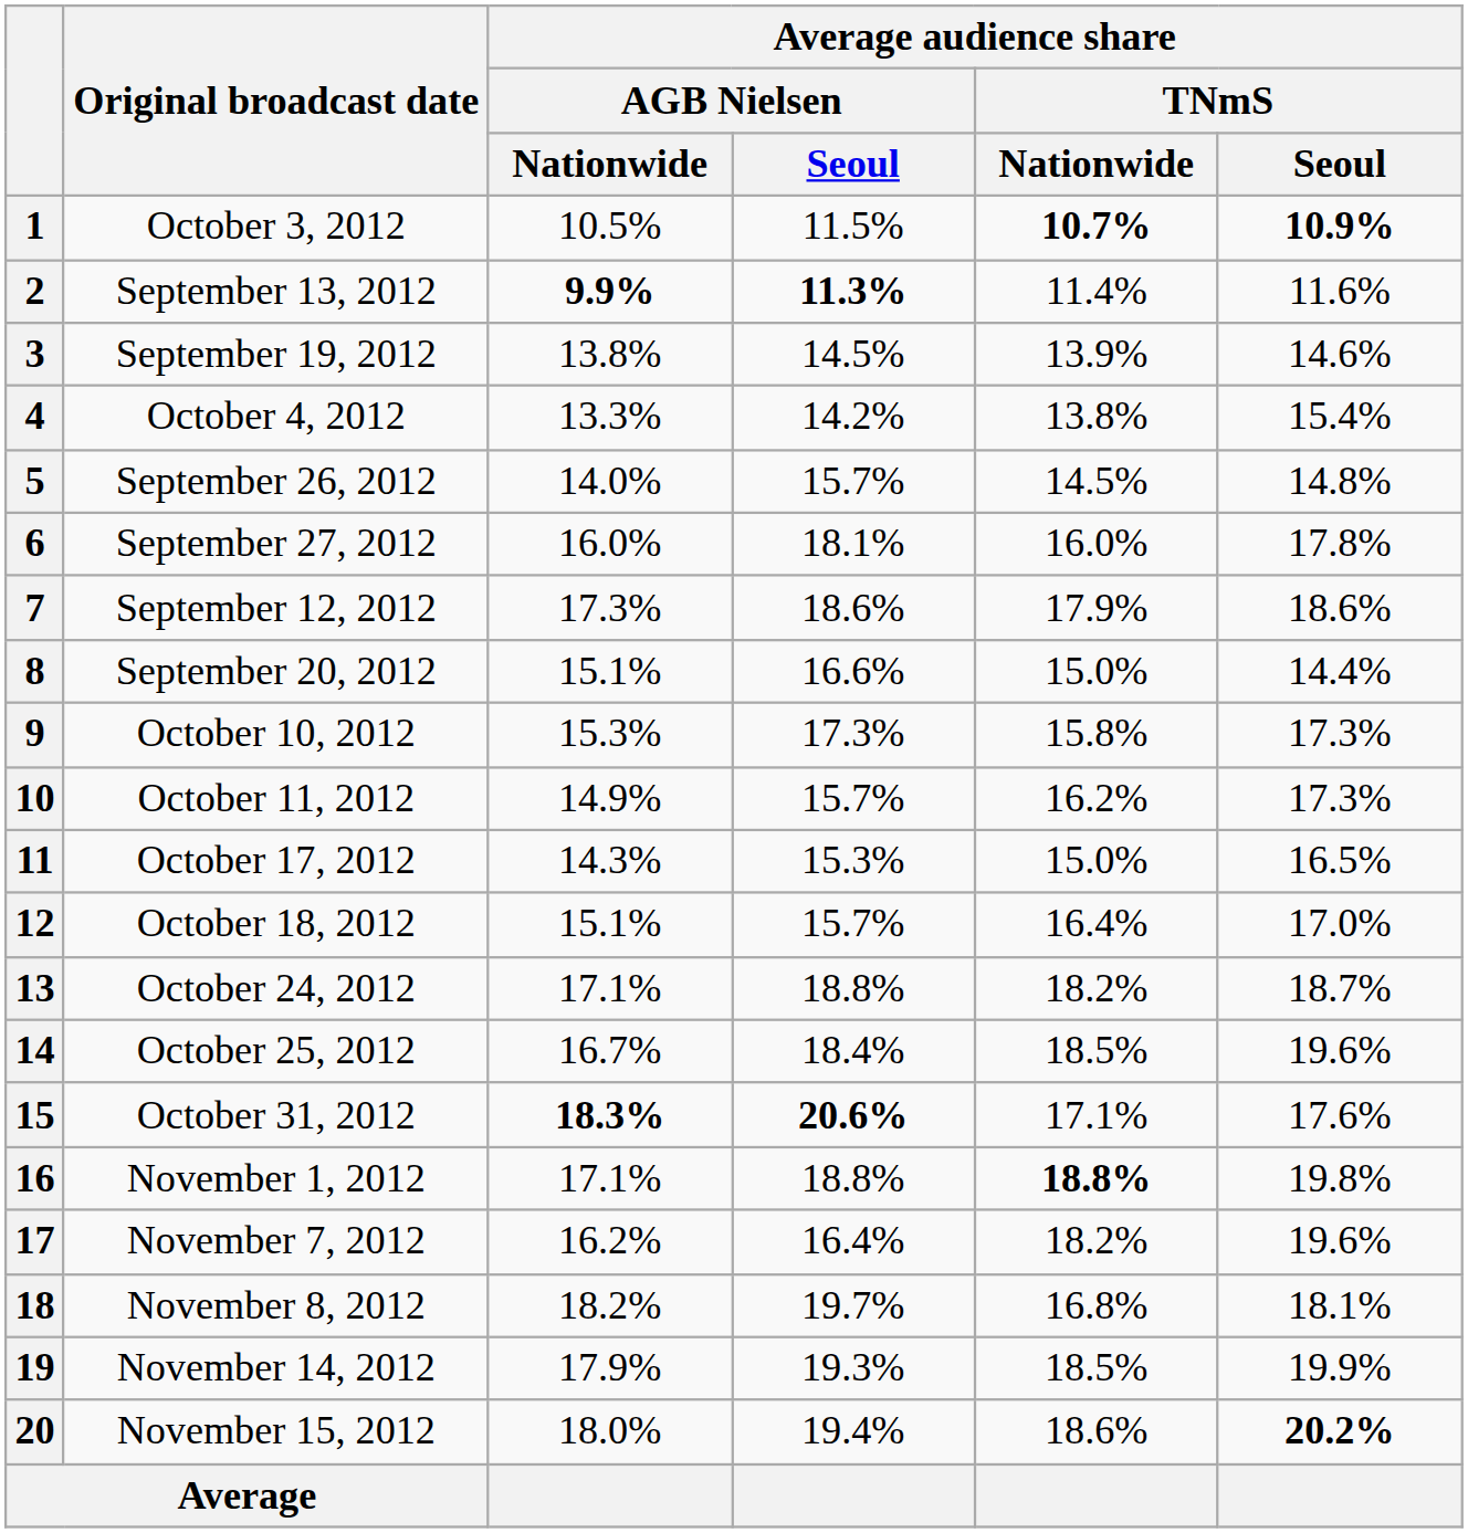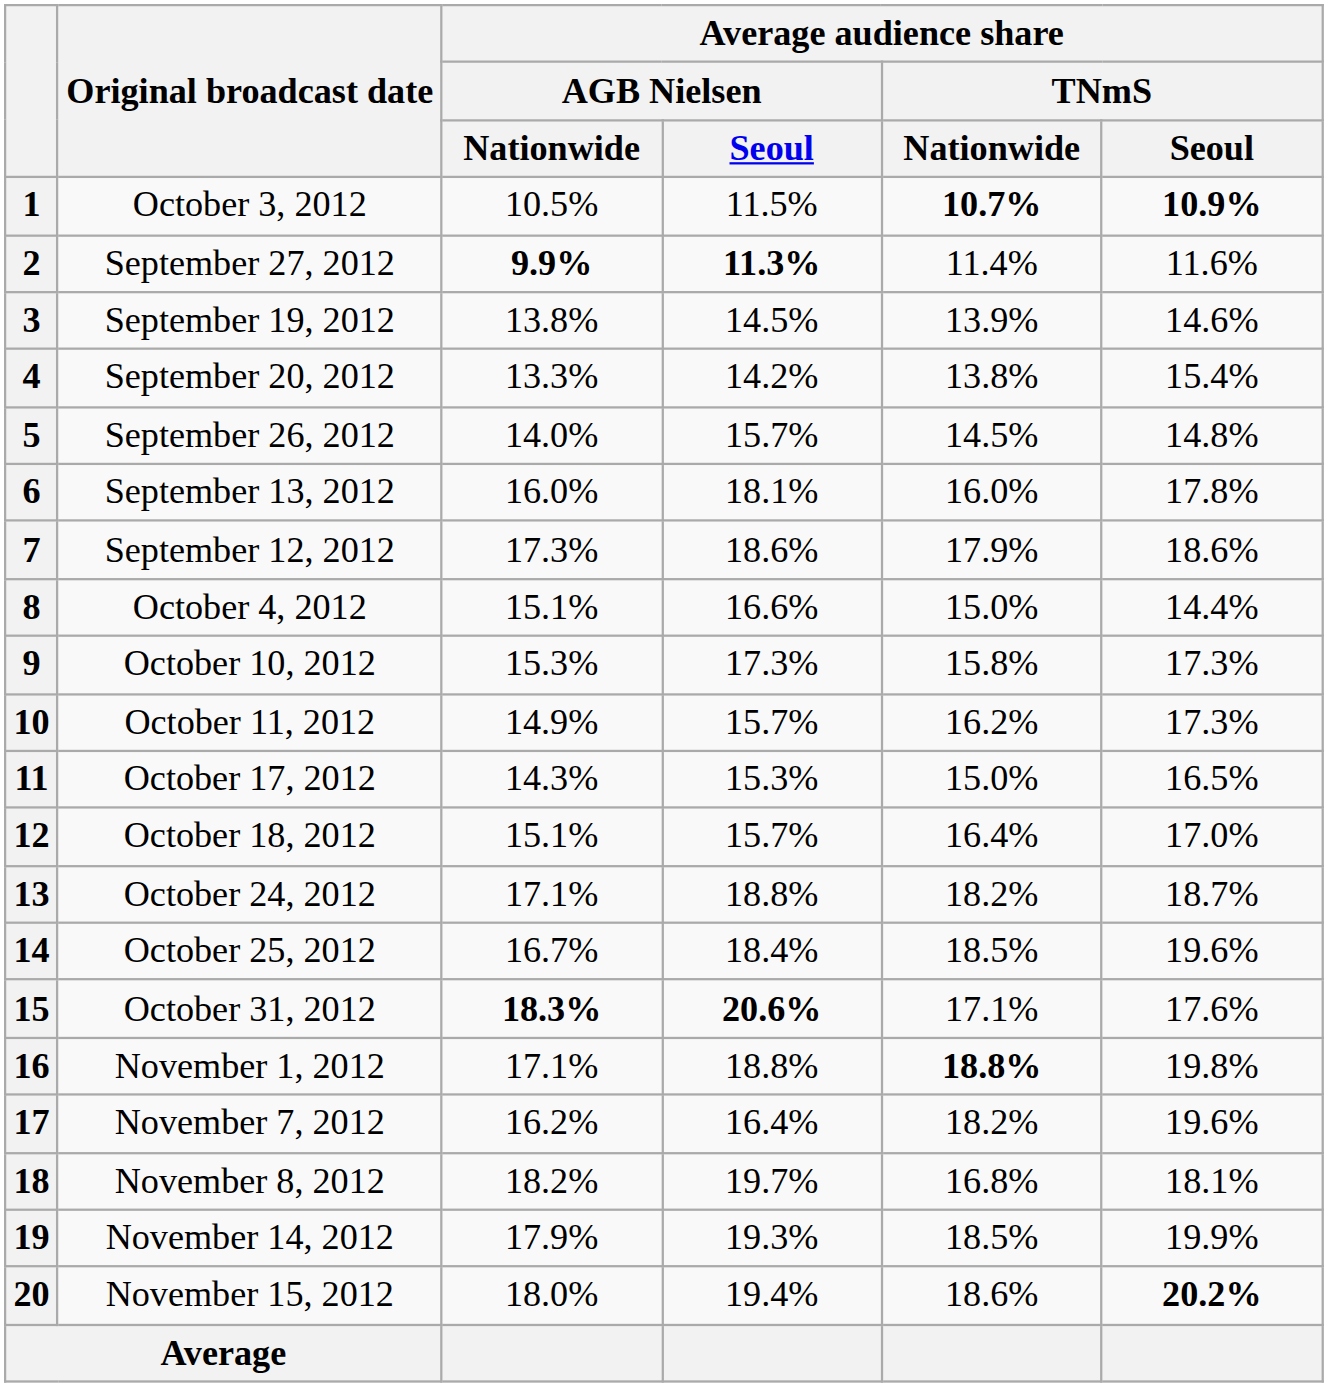 <table class=wikitable style="text-align:center">
 <tr>
 <th rowspan="3"></th>
 <th rowspan="3">Original broadcast date</th>
 <th colspan="4">Average audience share</th>
 </tr>
 <tr>
 <th colspan="2">AGB Nielsen</th>
 <th colspan="2">TNmS</th>
 </tr>
 <tr>
 <th width=90>Nationwide</th>
 <th width=90><a href='#'>Seoul</a></th>
 <th width=90>Nationwide</th>
 <th width=90>Seoul</th>
 </tr>
 <tr>
 <th>1</th>
 <td>October 3, 2012</td>
 <td>10.5%</td>
 <td>11.5%</td>
 <td><span><strong>10.7%</strong></span></td>
 <td><span><strong>10.9%</strong></span></td>
 </tr>
 <tr>
 <th>2</th>
-<td>September 13, 2012</td>
+<td>September 27, 2012</td>
 <td><span><strong>9.9%</strong></span></td>
 <td><span><strong>11.3%</strong></span></td>
 <td>11.4%</td>
 <td>11.6%</td>
 </tr>
 <tr>
 <th>3</th>
 <td>September 19, 2012</td>
 <td>13.8%</td>
 <td>14.5%</td>
 <td>13.9%</td>
 <td>14.6%</td>
 </tr>
 <tr>
 <th>4</th>
-<td>October 4, 2012</td>
+<td>September 20, 2012</td>
 <td>13.3%</td>
 <td>14.2%</td>
 <td>13.8%</td>
 <td>15.4%</td>
 </tr>
 <tr>
 <th>5</th>
 <td>September 26, 2012</td>
 <td>14.0%</td>
 <td>15.7%</td>
 <td>14.5%</td>
 <td>14.8%</td>
 </tr>
 <tr>
 <th>6</th>
-<td>September 27, 2012</td>
+<td>September 13, 2012</td>
 <td>16.0%</td>
 <td>18.1%</td>
 <td>16.0%</td>
 <td>17.8%</td>
 </tr>
 <tr>
 <th>7</th>
 <td>September 12, 2012</td>
 <td>17.3%</td>
 <td>18.6%</td>
 <td>17.9%</td>
 <td>18.6%</td>
 </tr>
 <tr>
 <th>8</th>
-<td>September 20, 2012</td>
+<td>October 4, 2012</td>
 <td>15.1%</td>
 <td>16.6%</td>
 <td>15.0%</td>
 <td>14.4%</td>
 </tr>
 <tr>
 <th>9</th>
 <td>October 10, 2012</td>
 <td>15.3%</td>
 <td>17.3%</td>
 <td>15.8%</td>
 <td>17.3%</td>
 </tr>
 <tr>
 <th>10</th>
 <td>October 11, 2012</td>
 <td>14.9%</td>
 <td>15.7%</td>
 <td>16.2%</td>
 <td>17.3%</td>
 </tr>
 <tr>
 <th>11</th>
 <td>October 17, 2012</td>
 <td>14.3%</td>
 <td>15.3%</td>
 <td>15.0%</td>
 <td>16.5%</td>
 </tr>
 <tr>
 <th>12</th>
 <td>October 18, 2012</td>
 <td>15.1%</td>
 <td>15.7%</td>
 <td>16.4%</td>
 <td>17.0%</td>
 </tr>
 <tr>
 <th>13</th>
 <td>October 24, 2012</td>
 <td>17.1%</td>
 <td>18.8%</td>
 <td>18.2%</td>
 <td>18.7%</td>
 </tr>
 <tr>
 <th>14</th>
 <td>October 25, 2012</td>
 <td>16.7%</td>
 <td>18.4%</td>
 <td>18.5%</td>
 <td>19.6%</td>
 </tr>
 <tr>
 <th>15</th>
 <td>October 31, 2012</td>
 <td><span><strong>18.3%</strong></span></td>
 <td><span><strong>20.6%</strong></span></td>
 <td>17.1%</td>
 <td>17.6%</td>
 </tr>
 <tr>
 <th>16</th>
 <td>November 1, 2012</td>
 <td>17.1%</td>
 <td>18.8%</td>
 <td><span><strong>18.8%</strong></span></td>
 <td>19.8%</td>
 </tr>
 <tr>
 <th>17</th>
 <td>November 7, 2012</td>
 <td>16.2%</td>
 <td>16.4%</td>
 <td>18.2%</td>
 <td>19.6%</td>
 </tr>
 <tr>
 <th>18</th>
 <td>November 8, 2012</td>
 <td>18.2%</td>
 <td>19.7%</td>
 <td>16.8%</td>
 <td>18.1%</td>
 </tr>
 <tr>
 <th>19</th>
 <td>November 14, 2012</td>
 <td>17.9%</td>
 <td>19.3%</td>
 <td>18.5%</td>
 <td>19.9%</td>
 </tr>
 <tr>
 <th>20</th>
 <td>November 15, 2012</td>
 <td>18.0%</td>
 <td>19.4%</td>
 <td>18.6%</td>
 <td><span><strong>20.2%</strong></span></td>
 </tr>
 <tr>
 <th colspan=2>Average</th>
 <th></th>
 <th></th>
 <th></th>
 <th></th>
 </tr>
 </table>
